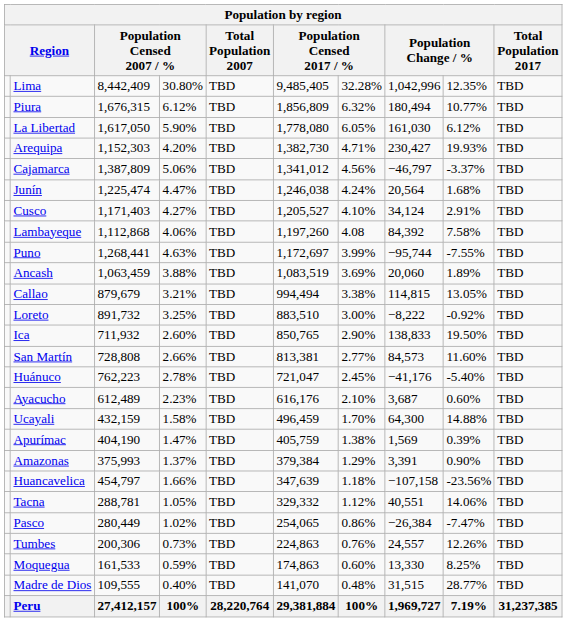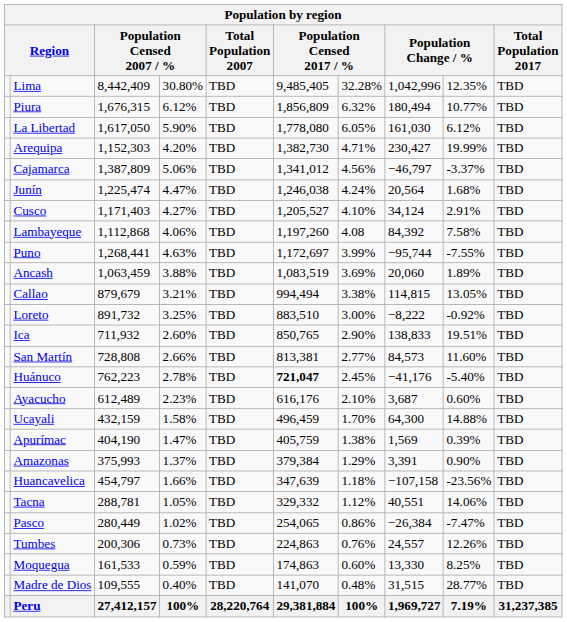 <table class="wikitable sortable" style="text-align:left" style="font-size:87%;">
 <tr>
 <th colspan="10" style="text-align:center;">Population by region</th>
 </tr>
 <tr>
 <th colspan="2" style="text-align:center;"><a href='#'>Region</a></th>
 <th colspan=2>Population<br> Censed<br> 2007 / %</th>
 <th>Total<br> Population <br> 2007</th>
 <th colspan=2>Population<br> Censed<br>2017 / %</th>
 <th data-sort-type="number" colspan=2>Population<br> Change / %</th>
 <th>Total<br> Population <br> 2017</th>
 </tr>
 <tr>
 <td></td>
 <td style="text-align: left;"><a href='#'>Lima</a></td>
 <td>8,442,409</td>
 <td>30.80%</td>
 <td>TBD</td>
 <td>9,485,405</td>
 <td>32.28%  </td>
 <td>1,042,996 </td>
 <td>12.35%  </td>
 <td>TBD</td>
 </tr>
 <tr>
 <td></td>
 <td style="text-align: left;"><a href='#'>Piura</a></td>
 <td>1,676,315</td>
 <td>6.12%</td>
 <td>TBD</td>
 <td>1,856,809</td>
 <td>6.32%  </td>
 <td>180,494 </td>
 <td>10.77%  </td>
 <td>TBD</td>
 </tr>
 <tr>
 <td></td>
 <td style="text-align: left;"><a href='#'>La Libertad</a></td>
 <td>1,617,050</td>
 <td>5.90%</td>
 <td>TBD</td>
 <td>1,778,080</td>
 <td>6.05%  </td>
 <td>161,030 </td>
 <td>6.12%  </td>
 <td>TBD</td>
 </tr>
 <tr>
 <td></td>
 <td style="text-align: left;"><a href='#'>Arequipa</a></td>
 <td>1,152,303</td>
 <td>4.20%</td>
 <td>TBD</td>
 <td>1,382,730</td>
 <td>4.71%  </td>
 <td>230,427 </td>
-<td>19.93%  </td>
+<td>19.99%  </td>
 <td>TBD</td>
 </tr>
 <tr>
 <td></td>
 <td style="text-align: left;"><a href='#'>Cajamarca</a></td>
 <td>1,387,809</td>
 <td>5.06%</td>
 <td>TBD</td>
 <td>1,341,012</td>
 <td>4.56%  </td>
 <td>−46,797 </td>
 <td>-3.37%  </td>
 <td>TBD</td>
 </tr>
 <tr>
 <td></td>
 <td style="text-align: left;"><a href='#'>Junín</a></td>
 <td>1,225,474</td>
 <td>4.47%</td>
 <td>TBD</td>
 <td>1,246,038</td>
 <td>4.24%  </td>
 <td>20,564 </td>
 <td>1.68%  </td>
 <td>TBD</td>
 </tr>
 <tr>
 <td></td>
 <td style="text-align: left;"><a href='#'>Cusco</a></td>
 <td>1,171,403</td>
 <td>4.27%</td>
 <td>TBD</td>
 <td>1,205,527</td>
 <td>4.10%  </td>
 <td>34,124 </td>
 <td>2.91%  </td>
 <td>TBD</td>
 </tr>
 <tr>
 <td></td>
 <td style="text-align: left;"><a href='#'>Lambayeque</a></td>
 <td>1,112,868</td>
 <td>4.06%</td>
 <td>TBD</td>
 <td>1,197,260</td>
 <td>4.08  </td>
 <td>84,392 </td>
 <td>7.58%  </td>
 <td>TBD</td>
 </tr>
 <tr>
 <td></td>
 <td style="text-align: left;"><a href='#'>Puno</a></td>
 <td>1,268,441</td>
 <td>4.63%</td>
 <td>TBD</td>
 <td>1,172,697</td>
 <td>3.99%  </td>
 <td>−95,744</td>
 <td>-7.55%  </td>
 <td>TBD</td>
 </tr>
 <tr>
 <td></td>
 <td style="text-align: left;"><a href='#'>Ancash</a></td>
 <td>1,063,459</td>
 <td>3.88%</td>
 <td>TBD</td>
 <td>1,083,519</td>
 <td>3.69%  </td>
 <td>20,060 </td>
 <td>1.89%  </td>
 <td>TBD</td>
 </tr>
 <tr>
 <td></td>
 <td style="text-align: left;"><a href='#'>Callao</a></td>
 <td>879,679</td>
 <td>3.21%</td>
 <td>TBD</td>
 <td>994,494</td>
 <td>3.38%  </td>
 <td>114,815 </td>
 <td>13.05%  </td>
 <td>TBD</td>
 </tr>
 <tr>
 <td></td>
 <td style="text-align: left;"><a href='#'>Loreto</a></td>
 <td>891,732</td>
 <td>3.25%</td>
 <td>TBD</td>
 <td>883,510</td>
 <td>3.00%  </td>
 <td>−8,222 </td>
 <td>-0.92%  </td>
 <td>TBD</td>
 </tr>
 <tr>
 <td></td>
 <td style="text-align: left;"><a href='#'>Ica</a></td>
 <td>711,932</td>
 <td>2.60%</td>
 <td>TBD</td>
 <td>850,765</td>
 <td>2.90%  </td>
 <td>138,833 </td>
-<td>19.50%  </td>
+<td>19.51%  </td>
 <td>TBD</td>
 </tr>
 <tr>
 <td></td>
 <td style="text-align: left;"><a href='#'>San Martín</a></td>
 <td>728,808</td>
 <td>2.66%</td>
 <td>TBD</td>
 <td>813,381</td>
 <td>2.77%  </td>
 <td>84,573</td>
 <td>11.60%  </td>
 <td>TBD</td>
 </tr>
 <tr>
 <td></td>
 <td style="text-align: left;"><a href='#'>Huánuco</a></td>
 <td>762,223</td>
 <td>2.78%</td>
 <td>TBD</td>
-<td>721,047</td>
+<td><strong>721,047</strong></td>
 <td>2.45%  </td>
 <td>−41,176 </td>
 <td>-5.40%  </td>
 <td>TBD</td>
 </tr>
 <tr>
 <td></td>
 <td style="text-align: left;"><a href='#'>Ayacucho</a></td>
 <td>612,489</td>
 <td>2.23%</td>
 <td>TBD</td>
 <td>616,176</td>
 <td>2.10%  </td>
 <td>3,687 </td>
 <td>0.60%  </td>
 <td>TBD</td>
 </tr>
 <tr>
 <td></td>
 <td style="text-align: left;"><a href='#'>Ucayali</a></td>
 <td>432,159</td>
 <td>1.58%</td>
 <td>TBD</td>
 <td>496,459</td>
 <td>1.70%  </td>
 <td>64,300 </td>
 <td>14.88%  </td>
 <td>TBD</td>
 </tr>
 <tr>
 <td></td>
 <td style="text-align: left;"><a href='#'>Apurímac</a></td>
 <td>404,190</td>
 <td>1.47%</td>
 <td>TBD</td>
 <td>405,759</td>
 <td>1.38%  </td>
 <td>1,569 </td>
 <td>0.39%  </td>
 <td>TBD</td>
 </tr>
 <tr>
 <td></td>
 <td style="text-align: left;"><a href='#'>Amazonas</a></td>
 <td>375,993</td>
 <td>1.37%</td>
 <td>TBD</td>
 <td>379,384</td>
 <td>1.29%  </td>
 <td>3,391 </td>
 <td>0.90%  </td>
 <td>TBD</td>
 </tr>
 <tr>
 <td></td>
 <td style="text-align: left;"><a href='#'>Huancavelica</a></td>
 <td>454,797</td>
 <td>1.66%</td>
 <td>TBD</td>
 <td>347,639</td>
 <td>1.18%  </td>
 <td>−107,158 </td>
 <td>-23.56%  </td>
 <td>TBD</td>
 </tr>
 <tr>
 <td></td>
 <td style="text-align: left;"><a href='#'>Tacna</a></td>
 <td>288,781</td>
 <td>1.05%</td>
 <td>TBD</td>
 <td>329,332</td>
 <td>1.12%  </td>
 <td>40,551 </td>
 <td>14.06%  </td>
 <td>TBD</td>
 </tr>
 <tr>
 <td></td>
 <td style="text-align: left;"><a href='#'>Pasco</a></td>
 <td>280,449</td>
 <td>1.02%</td>
 <td>TBD</td>
 <td>254,065</td>
 <td>0.86%  </td>
 <td>−26,384 </td>
 <td>-7.47%  </td>
 <td>TBD</td>
 </tr>
 <tr>
 <td></td>
 <td style="text-align: left;"><a href='#'>Tumbes</a></td>
 <td>200,306</td>
 <td>0.73%</td>
 <td>TBD</td>
 <td>224,863</td>
 <td>0.76%  </td>
 <td>24,557 </td>
 <td>12.26%  </td>
 <td>TBD</td>
 </tr>
 <tr>
 <td></td>
 <td style="text-align: left;"><a href='#'>Moquegua</a></td>
 <td>161,533</td>
 <td>0.59%</td>
 <td>TBD</td>
 <td>174,863</td>
 <td>0.60% </td>
 <td>13,330 </td>
 <td>8.25%  </td>
 <td>TBD</td>
 </tr>
 <tr>
 <td></td>
 <td style="text-align: left;"><a href='#'>Madre de Dios</a></td>
 <td>109,555</td>
 <td>0.40%</td>
 <td>TBD</td>
 <td>141,070</td>
 <td>0.48%  </td>
 <td>31,515 </td>
 <td>28.77%  </td>
 <td>TBD</td>
 </tr>
 <tr>
 <th></th>
 <th style="text-align: left;"><strong><a href='#'>Peru</a></strong></th>
 <th>27,412,157</th>
 <th>100%</th>
 <th>28,220,764</th>
 <th>29,381,884</th>
 <th>100%</th>
 <th>1,969,727 </th>
 <th>7.19%  </th>
 <th>31,237,385</th>
 </tr>
 </table>
